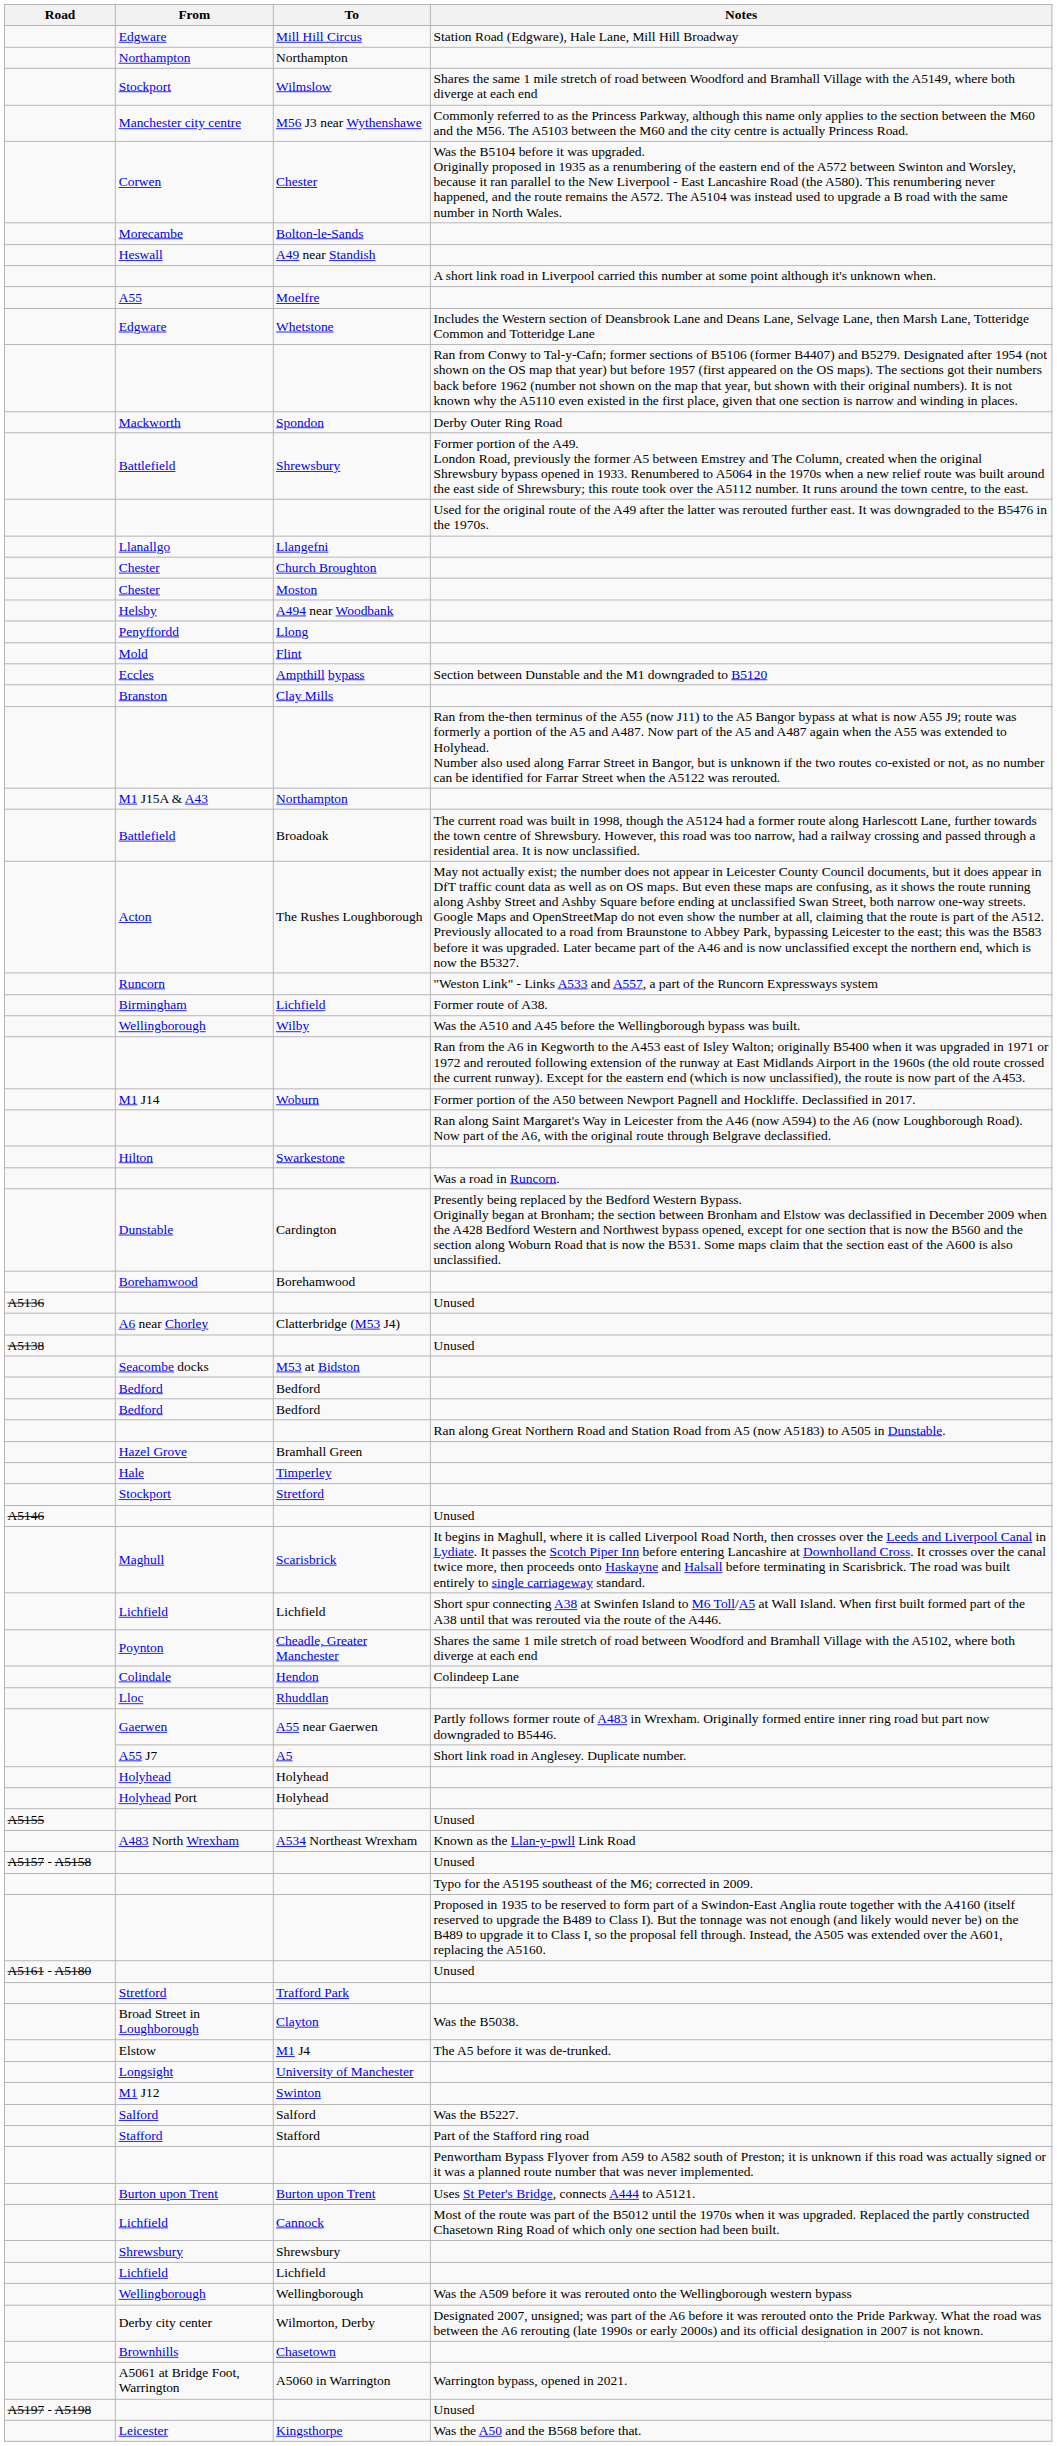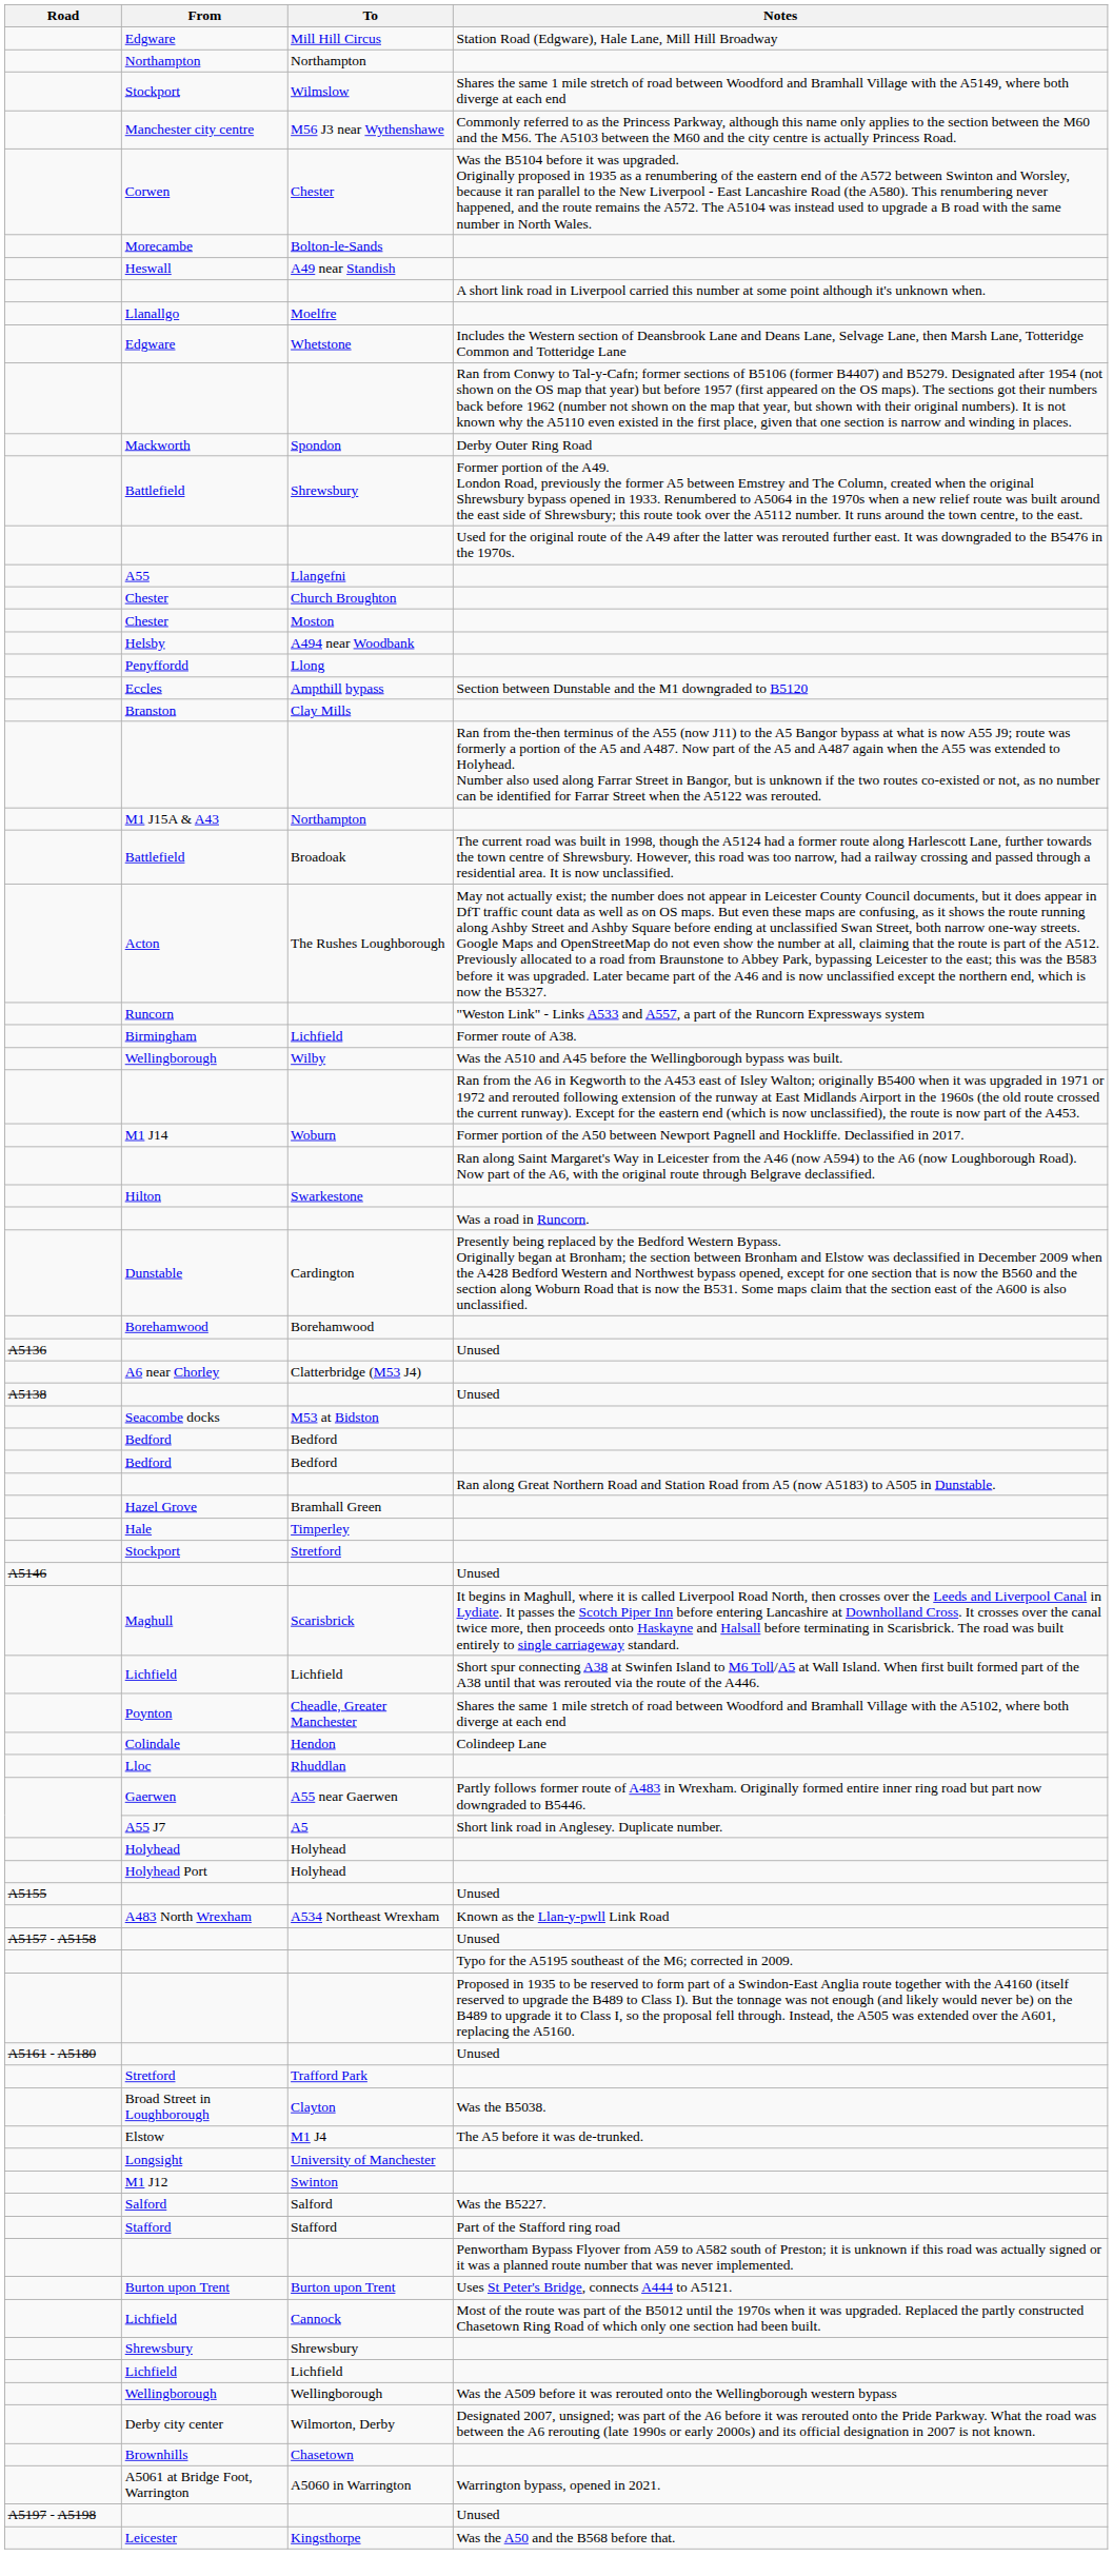 <table class="wikitable">
 <tr>
 <th width=125px>Road</th>
 <th width=180px>From</th>
 <th width=180px>To</th>
 <th>Notes</th>
 </tr>
 <tr>
 <td></td>
 <td><a href='#'>Edgware</a></td>
 <td><a href='#'>Mill Hill Circus</a></td>
 <td>Station Road (Edgware), Hale Lane, Mill Hill Broadway</td>
 </tr>
 <tr>
 <td></td>
 <td><a href='#'>Northampton</a></td>
 <td>Northampton</td>
 <td></td>
 </tr>
 <tr>
 <td></td>
 <td><a href='#'>Stockport</a></td>
 <td><a href='#'>Wilmslow</a></td>
 <td>Shares the same 1 mile stretch of road between Woodford and Bramhall Village with the A5149, where both diverge at each end</td>
 </tr>
 <tr>
 <td></td>
 <td><a href='#'>Manchester city centre</a></td>
 <td><a href='#'>M56</a> J3 near <a href='#'>Wythenshawe</a></td>
 <td>Commonly referred to as the Princess Parkway, although this name only applies to the section between the M60 and the M56. The A5103 between the M60 and the city centre is actually Princess Road.</td>
 </tr>
 <tr>
 <td></td>
 <td><a href='#'>Corwen</a></td>
 <td><a href='#'>Chester</a></td>
 <td>Was the B5104 before it was upgraded.<br>Originally proposed in 1935 as a renumbering of the eastern end of the A572 between Swinton and Worsley, because it ran parallel to the New Liverpool - East Lancashire Road (the A580). This renumbering never happened, and the route remains the A572. The A5104 was instead used to upgrade a B road with the same number in North Wales.</td>
 </tr>
 <tr>
 <td></td>
 <td><a href='#'>Morecambe</a></td>
 <td><a href='#'>Bolton-le-Sands</a></td>
 <td></td>
 </tr>
 <tr>
 <td></td>
 <td><a href='#'>Heswall</a></td>
 <td><a href='#'>A49</a> near <a href='#'>Standish</a></td>
 <td></td>
 </tr>
 <tr>
 <td></td>
 <td></td>
 <td></td>
 <td>A short link road in Liverpool carried this number at some point although it's unknown when.</td>
 </tr>
 <tr>
 <td></td>
-<td><a href='#'>A55</a></td>
+<td><a href='#'>Llanallgo</a></td>
 <td><a href='#'>Moelfre</a></td>
 <td></td>
 </tr>
 <tr>
 <td></td>
 <td><a href='#'>Edgware</a></td>
 <td><a href='#'>Whetstone</a></td>
 <td>Includes the Western section of Deansbrook Lane and Deans Lane, Selvage Lane, then Marsh Lane, Totteridge Common and Totteridge Lane</td>
 </tr>
 <tr>
 <td></td>
 <td></td>
 <td></td>
 <td>Ran from Conwy to Tal-y-Cafn; former sections of B5106 (former B4407) and B5279. Designated after 1954 (not shown on the OS map that year) but before 1957 (first appeared on the OS maps). The sections got their numbers back before 1962 (number not shown on the map that year, but shown with their original numbers). It is not known why the A5110 even existed in the first place, given that one section is narrow and winding in places.</td>
 </tr>
 <tr>
 <td></td>
 <td><a href='#'>Mackworth</a></td>
 <td><a href='#'>Spondon</a></td>
 <td>Derby Outer Ring Road</td>
 </tr>
 <tr>
 <td></td>
 <td><a href='#'>Battlefield</a></td>
 <td><a href='#'>Shrewsbury</a></td>
 <td>Former portion of the A49.<br>London Road, previously the former A5 between Emstrey and The Column, created when the original Shrewsbury bypass opened in 1933. Renumbered to A5064 in the 1970s when a new relief route was built around the east side of Shrewsbury; this route took over the A5112 number. It runs around the town centre, to the east.</td>
 </tr>
 <tr>
 <td></td>
 <td></td>
 <td></td>
 <td>Used for the original route of the A49 after the latter was rerouted further east. It was downgraded to the B5476 in the 1970s.</td>
 </tr>
 <tr>
 <td></td>
-<td><a href='#'>Llanallgo</a></td>
+<td><a href='#'>A55</a></td>
 <td><a href='#'>Llangefni</a></td>
 <td></td>
 </tr>
 <tr>
 <td></td>
 <td><a href='#'>Chester</a></td>
 <td><a href='#'>Church Broughton</a></td>
 <td></td>
 </tr>
 <tr>
 <td></td>
 <td><a href='#'>Chester</a></td>
 <td><a href='#'>Moston</a></td>
 <td></td>
 </tr>
 <tr>
 <td></td>
 <td><a href='#'>Helsby</a></td>
 <td><a href='#'>A494</a> near <a href='#'>Woodbank</a></td>
 <td></td>
 </tr>
 <tr>
 <td></td>
 <td><a href='#'>Penyffordd</a></td>
 <td><a href='#'>Llong</a></td>
-<td></td>
-</tr>
-<tr>
-<td></td>
-<td><a href='#'>Mold</a></td>
-<td><a href='#'>Flint</a></td>
 <td></td>
 </tr>
 <tr>
 <td></td>
 <td><a href='#'>Eccles</a></td>
 <td><a href='#'>Ampthill</a> <a href='#'>bypass</a></td>
 <td>Section between Dunstable and the M1 downgraded to <a href='#'>B5120</a></td>
 </tr>
 <tr>
 <td></td>
 <td><a href='#'>Branston</a></td>
 <td><a href='#'>Clay Mills</a></td>
 <td></td>
 </tr>
 <tr>
 <td></td>
 <td></td>
 <td></td>
 <td>Ran from the-then terminus of the A55 (now J11) to the A5 Bangor bypass at what is now A55 J9; route was formerly a portion of the A5 and A487. Now part of the A5 and A487 again when the A55 was extended to Holyhead.<br>Number also used along Farrar Street in Bangor, but is unknown if the two routes co-existed or not, as no number can be identified for Farrar Street when the A5122 was rerouted.</td>
 </tr>
 <tr>
 <td></td>
 <td><a href='#'>M1</a> J15A & <a href='#'>A43</a></td>
 <td><a href='#'>Northampton</a></td>
 <td></td>
 </tr>
 <tr>
 <td></td>
 <td><a href='#'>Battlefield</a></td>
 <td>Broadoak</td>
 <td>The current road was built in 1998, though the A5124 had a former route along Harlescott Lane, further towards the town centre of Shrewsbury. However, this road was too narrow, had a railway crossing and passed through a residential area. It is now unclassified.</td>
 </tr>
 <tr>
 <td></td>
 <td><a href='#'>Acton</a></td>
 <td>The Rushes Loughborough</td>
 <td>May not actually exist; the number does not appear in Leicester County Council documents, but it does appear in DfT traffic count data as well as on OS maps. But even these maps are confusing, as it shows the route running along Ashby Street and Ashby Square before ending at unclassified Swan Street, both narrow one-way streets. Google Maps and OpenStreetMap do not even show the number at all, claiming that the route is part of the A512.<br>Previously allocated to a road from Braunstone to Abbey Park, bypassing Leicester to the east; this was the B583 before it was upgraded. Later became part of the A46 and is now unclassified except the northern end, which is now the B5327.</td>
 </tr>
 <tr>
 <td></td>
 <td><a href='#'>Runcorn</a></td>
 <td></td>
 <td>"Weston Link" - Links <a href='#'>A533</a> and <a href='#'>A557</a>, a part of the Runcorn Expressways system</td>
 </tr>
 <tr>
 <td></td>
 <td><a href='#'>Birmingham</a></td>
 <td><a href='#'>Lichfield</a></td>
 <td>Former route of A38.</td>
 </tr>
 <tr>
 <td></td>
 <td><a href='#'>Wellingborough</a></td>
 <td><a href='#'>Wilby</a></td>
 <td>Was the A510 and A45 before the Wellingborough bypass was built.</td>
 </tr>
 <tr>
 <td></td>
 <td></td>
 <td></td>
 <td>Ran from the A6 in Kegworth to the A453 east of Isley Walton; originally B5400 when it was upgraded in 1971 or 1972 and rerouted following extension of the runway at East Midlands Airport in the 1960s (the old route crossed the current runway). Except for the eastern end (which is now unclassified), the route is now part of the A453.</td>
 </tr>
 <tr>
 <td></td>
 <td><a href='#'>M1</a> J14</td>
 <td><a href='#'>Woburn</a></td>
 <td>Former portion of the A50 between Newport Pagnell and Hockliffe. Declassified in 2017.</td>
 </tr>
 <tr>
 <td></td>
 <td></td>
 <td></td>
 <td>Ran along Saint Margaret's Way in Leicester from the A46 (now A594) to the A6 (now Loughborough Road). Now part of the A6, with the original route through Belgrave declassified.</td>
 </tr>
 <tr>
 <td></td>
 <td><a href='#'>Hilton</a></td>
 <td><a href='#'>Swarkestone</a></td>
 <td></td>
 </tr>
 <tr>
 <td></td>
 <td></td>
 <td></td>
 <td>Was a road in <a href='#'>Runcorn</a>.</td>
 </tr>
 <tr>
 <td></td>
 <td><a href='#'>Dunstable</a></td>
 <td>Cardington</td>
 <td>Presently being replaced by the Bedford Western Bypass.<br>Originally began at Bronham; the section between Bronham and Elstow was declassified in December 2009 when the A428 Bedford Western and Northwest bypass opened, except for one section that is now the B560 and the section along Woburn Road that is now the B531. Some maps claim that the section east of the A600 is also unclassified.</td>
 </tr>
 <tr>
 <td></td>
 <td><a href='#'>Borehamwood</a></td>
 <td>Borehamwood</td>
 <td></td>
 </tr>
 <tr>
 <td><s>A5136</s></td>
 <td></td>
 <td></td>
 <td>Unused</td>
 </tr>
 <tr>
 <td></td>
 <td><a href='#'>A6</a> near <a href='#'>Chorley</a></td>
 <td>Clatterbridge (<a href='#'>M53</a> J4)</td>
 <td></td>
 </tr>
 <tr>
 <td><s>A5138</s></td>
 <td></td>
 <td></td>
 <td>Unused</td>
 </tr>
 <tr>
 <td></td>
 <td><a href='#'>Seacombe</a> docks</td>
 <td><a href='#'>M53</a> at <a href='#'>Bidston</a></td>
 <td></td>
 </tr>
 <tr>
 <td></td>
 <td><a href='#'>Bedford</a></td>
 <td>Bedford</td>
 <td></td>
 </tr>
 <tr>
 <td></td>
 <td><a href='#'>Bedford</a></td>
 <td>Bedford</td>
 <td></td>
 </tr>
 <tr>
 <td></td>
 <td></td>
 <td></td>
 <td>Ran along Great Northern Road and Station Road from A5 (now A5183) to A505 in <a href='#'>Dunstable</a>.</td>
 </tr>
 <tr>
 <td></td>
 <td><a href='#'>Hazel Grove</a></td>
 <td>Bramhall Green</td>
 <td></td>
 </tr>
 <tr>
 <td></td>
 <td><a href='#'>Hale</a></td>
 <td><a href='#'>Timperley</a></td>
 <td></td>
 </tr>
 <tr>
 <td></td>
 <td><a href='#'>Stockport</a></td>
 <td><a href='#'>Stretford</a></td>
 <td></td>
 </tr>
 <tr>
 <td><s>A5146</s></td>
 <td></td>
 <td></td>
 <td>Unused</td>
 </tr>
 <tr>
 <td></td>
 <td><a href='#'>Maghull</a></td>
 <td><a href='#'>Scarisbrick</a></td>
 <td>It begins in Maghull, where it is called Liverpool Road North, then crosses over the <a href='#'>Leeds and Liverpool Canal</a> in <a href='#'>Lydiate</a>. It passes the <a href='#'>Scotch Piper Inn</a> before entering Lancashire at <a href='#'>Downholland Cross</a>. It crosses over the canal twice more, then proceeds onto <a href='#'>Haskayne</a> and <a href='#'>Halsall</a> before terminating in Scarisbrick. The road was built entirely to <a href='#'>single carriageway</a> standard.</td>
 </tr>
 <tr>
 <td></td>
 <td><a href='#'>Lichfield</a></td>
 <td>Lichfield</td>
 <td>Short spur connecting <a href='#'>A38</a> at Swinfen Island to <a href='#'>M6 Toll</a>/<a href='#'>A5</a> at Wall Island. When first built formed part of the A38 until that was rerouted via the route of the A446.</td>
 </tr>
 <tr>
 <td></td>
 <td><a href='#'>Poynton</a></td>
 <td><a href='#'>Cheadle, Greater Manchester</a></td>
 <td>Shares the same 1 mile stretch of road between Woodford and Bramhall Village with the A5102, where both diverge at each end</td>
 </tr>
 <tr>
 <td></td>
 <td><a href='#'>Colindale</a></td>
 <td><a href='#'>Hendon</a></td>
 <td>Colindeep Lane</td>
 </tr>
 <tr>
 <td></td>
 <td><a href='#'>Lloc</a></td>
 <td><a href='#'>Rhuddlan</a></td>
 <td></td>
 </tr>
 <tr>
 <td rowspan="2"></td>
 <td><a href='#'>Gaerwen</a></td>
 <td><a href='#'>A55</a> near Gaerwen</td>
 <td>Partly follows former route of <a href='#'>A483</a> in Wrexham. Originally formed entire inner ring road but part now downgraded to B5446.</td>
 </tr>
 <tr>
 <td><a href='#'>A55</a> J7</td>
 <td><a href='#'>A5</a></td>
 <td>Short link road in Anglesey. Duplicate number.</td>
 </tr>
 <tr>
 <td></td>
 <td><a href='#'>Holyhead</a></td>
 <td>Holyhead</td>
 <td></td>
 </tr>
 <tr>
 <td></td>
 <td><a href='#'>Holyhead</a> Port</td>
 <td>Holyhead</td>
 <td></td>
 </tr>
 <tr>
 <td><s>A5155</s></td>
 <td></td>
 <td></td>
 <td>Unused</td>
 </tr>
 <tr>
 <td></td>
 <td><a href='#'>A483</a> North <a href='#'>Wrexham</a></td>
 <td><a href='#'>A534</a> Northeast Wrexham</td>
 <td>Known as the <a href='#'>Llan-y-pwll</a> Link Road</td>
 </tr>
 <tr>
 <td><s>A5157</s> - <s>A5158</s></td>
 <td></td>
 <td></td>
 <td>Unused</td>
 </tr>
 <tr>
 <td></td>
 <td></td>
 <td></td>
 <td>Typo for the A5195 southeast of the M6; corrected in 2009.</td>
 </tr>
 <tr>
 <td></td>
 <td></td>
 <td></td>
 <td>Proposed in 1935 to be reserved to form part of a Swindon-East Anglia route together with the A4160 (itself reserved to upgrade the B489 to Class I). But the tonnage was not enough (and likely would never be) on the B489 to upgrade it to Class I, so the proposal fell through. Instead, the A505 was extended over the A601, replacing the A5160.</td>
 </tr>
 <tr>
 <td><s>A5161</s> - <s>A5180</s></td>
 <td></td>
 <td></td>
 <td>Unused</td>
 </tr>
 <tr>
 <td></td>
 <td><a href='#'>Stretford</a></td>
 <td><a href='#'>Trafford Park</a></td>
 <td></td>
 </tr>
 <tr>
 <td></td>
 <td>Broad Street in <a href='#'>Loughborough</a></td>
 <td><a href='#'>Clayton</a></td>
 <td>Was the B5038.</td>
 </tr>
 <tr>
 <td></td>
 <td>Elstow</td>
 <td><a href='#'>M1</a> J4</td>
 <td>The A5 before it was de-trunked.</td>
 </tr>
 <tr>
 <td></td>
 <td><a href='#'>Longsight</a></td>
 <td><a href='#'>University of Manchester</a></td>
 <td></td>
 </tr>
 <tr>
 <td></td>
 <td><a href='#'>M1</a> J12</td>
 <td><a href='#'>Swinton</a></td>
 <td></td>
 </tr>
 <tr>
 <td></td>
 <td><a href='#'>Salford</a></td>
 <td>Salford</td>
 <td>Was the B5227.</td>
 </tr>
 <tr>
 <td></td>
 <td><a href='#'>Stafford</a></td>
 <td>Stafford</td>
 <td>Part of the Stafford ring road</td>
 </tr>
 <tr>
 <td></td>
 <td></td>
 <td></td>
 <td>Penwortham Bypass Flyover from A59 to A582 south of Preston; it is unknown if this road was actually signed or it was a planned route number that was never implemented.</td>
 </tr>
 <tr>
 <td></td>
 <td><a href='#'>Burton upon Trent</a></td>
 <td><a href='#'>Burton upon Trent</a></td>
 <td>Uses <a href='#'>St Peter's Bridge</a>, connects <a href='#'>A444</a> to A5121.</td>
 </tr>
 <tr>
 <td></td>
 <td><a href='#'>Lichfield</a></td>
 <td><a href='#'>Cannock</a></td>
 <td>Most of the route was part of the B5012 until the 1970s when it was upgraded. Replaced the partly constructed Chasetown Ring Road of which only one section had been built.</td>
 </tr>
 <tr>
 <td></td>
 <td><a href='#'>Shrewsbury</a></td>
 <td>Shrewsbury</td>
 <td></td>
 </tr>
 <tr>
 <td></td>
 <td><a href='#'>Lichfield</a></td>
 <td>Lichfield</td>
 <td></td>
 </tr>
 <tr>
 <td></td>
 <td><a href='#'>Wellingborough</a></td>
 <td>Wellingborough</td>
 <td>Was the A509 before it was rerouted onto the Wellingborough western bypass</td>
 </tr>
 <tr>
 <td></td>
 <td>Derby city center</td>
 <td>Wilmorton, Derby</td>
 <td>Designated 2007, unsigned; was part of the A6 before it was rerouted onto the Pride Parkway. What the road was between the A6 rerouting (late 1990s or early 2000s) and its official designation in 2007 is not known.</td>
 </tr>
 <tr>
 <td></td>
 <td><a href='#'>Brownhills</a></td>
 <td><a href='#'>Chasetown</a></td>
 <td></td>
 </tr>
 <tr>
 <td></td>
 <td>A5061 at Bridge Foot, Warrington</td>
 <td>A5060 in Warrington</td>
 <td>Warrington bypass, opened in 2021.</td>
 </tr>
 <tr>
 <td><s>A5197</s> - <s>A5198</s></td>
 <td></td>
 <td></td>
 <td>Unused</td>
 </tr>
 <tr>
 <td></td>
 <td><a href='#'>Leicester</a></td>
 <td><a href='#'>Kingsthorpe</a></td>
 <td>Was the <a href='#'>A50</a> and the B568 before that.</td>
 </tr>
 </table>
